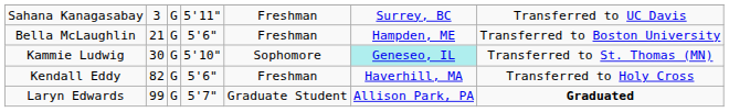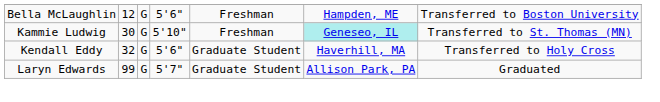 <table class="wikitable sortable" style="text-align: center">
 <tr align=center>
 </tr>
 <tr>
-<td>Sahana Kanagasabay</td>
-<td>3</td>
-<td>G</td>
-<td>5'11"</td>
-<td>Freshman</td>
-<td><a href='#'>Surrey, BC</a></td>
-<td>Transferred to <a href='#'>UC Davis</a></td>
-</tr>
-<tr>
 <td>Bella McLaughlin</td>
-<td>21</td>
+<td>12</td>
 <td>G</td>
 <td>5'6"</td>
 <td>Freshman</td>
 <td><a href='#'>Hampden, ME</a></td>
 <td>Transferred to <a href='#'>Boston University</a></td>
 </tr>
 <tr>
 <td>Kammie Ludwig</td>
 <td>30</td>
 <td>G</td>
 <td>5'10"</td>
-<td>Sophomore</td>
+<td>Freshman</td>
 <td style="background: paleturquoise;"><a href='#'>Geneseo, IL</a></td>
 <td>Transferred to <a href='#'>St. Thomas (MN)</a></td>
 </tr>
 <tr>
 <td>Kendall Eddy</td>
-<td>82</td>
+<td>32</td>
 <td>G</td>
 <td>5'6"</td>
-<td>Freshman</td>
+<td>Graduate Student</td>
 <td><a href='#'>Haverhill, MA</a></td>
 <td>Transferred to <a href='#'>Holy Cross</a></td>
 </tr>
 <tr>
 <td>Laryn Edwards</td>
 <td>99</td>
 <td>G</td>
 <td>5'7"</td>
 <td>Graduate Student</td>
 <td><a href='#'>Allison Park, PA</a></td>
-<td><strong>Graduated</strong></td>
+<td>Graduated</td>
 </tr>
 </table>
